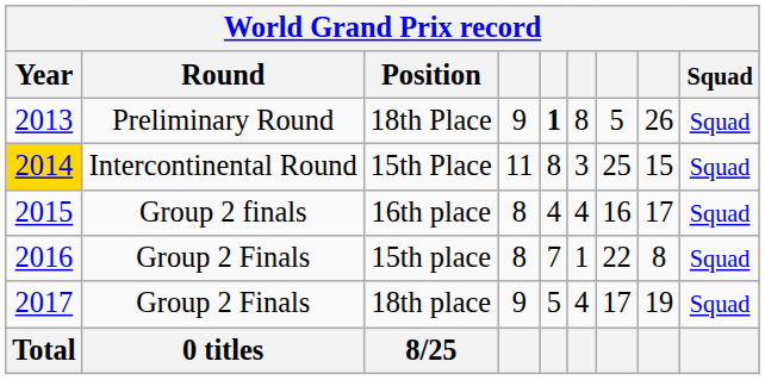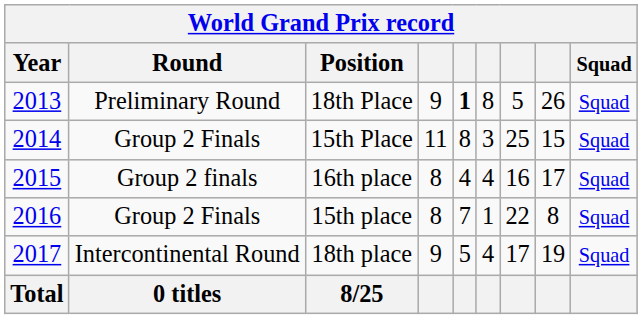 <table class="wikitable" style="text-align: center;">
 <tr>
 <th colspan=9><a href='#'>World Grand Prix record</a></th>
 </tr>
 <tr>
 <th>Year</th>
 <th>Round</th>
 <th>Position</th>
 <th></th>
 <th></th>
 <th></th>
 <th></th>
 <th></th>
 <th><small>Squad</small></th>
 </tr>
 <tr>
 <td> <a href='#'>2013</a></td>
 <td>Preliminary Round</td>
 <td>18th Place</td>
 <td>9</td>
 <td><strong>1</strong></td>
 <td>8</td>
 <td>5</td>
 <td>26</td>
 <td><small><a href='#'>Squad</a></small></td>
 </tr>
 <tr>
-<td style="background: gold;"> <a href='#'>2014</a></td>
-<td>Intercontinental Round</td>
+<td> <a href='#'>2014</a></td>
+<td>Group 2 Finals</td>
 <td>15th Place</td>
 <td>11</td>
 <td>8</td>
 <td>3</td>
 <td>25</td>
 <td>15</td>
 <td><small><a href='#'>Squad</a></small></td>
 </tr>
 <tr>
 <td> <a href='#'>2015</a></td>
 <td>Group 2 finals</td>
 <td>16th place</td>
 <td>8</td>
 <td>4</td>
 <td>4</td>
 <td>16</td>
 <td>17</td>
 <td><small><a href='#'>Squad</a></small></td>
 </tr>
 <tr>
 <td> <a href='#'>2016</a></td>
 <td>Group 2 Finals</td>
 <td>15th place</td>
 <td>8</td>
 <td>7</td>
 <td>1</td>
 <td>22</td>
 <td>8</td>
 <td><small><a href='#'>Squad</a></small></td>
 </tr>
 <tr>
 <td> <a href='#'>2017</a></td>
-<td>Group 2 Finals</td>
+<td>Intercontinental Round</td>
 <td>18th place</td>
 <td>9</td>
 <td>5</td>
 <td>4</td>
 <td>17</td>
 <td>19</td>
 <td><small><a href='#'>Squad</a></small></td>
 </tr>
 <tr>
 <th>Total</th>
 <th>0 titles</th>
 <th>8/25</th>
 <th></th>
 <th></th>
 <th></th>
 <th></th>
 <th></th>
 <th></th>
 </tr>
 </table>
